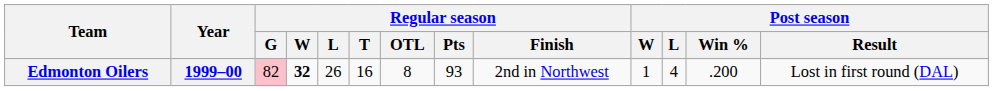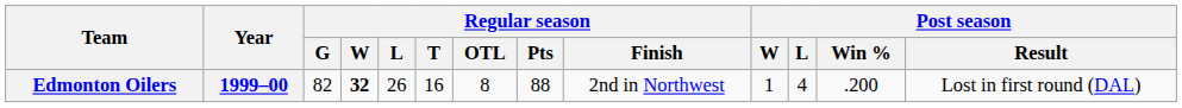 <table class="wikitable" style="font-size: 95%; text-align:center; width:60em;">
 <tr>
 <th rowspan="2">Team</th>
 <th rowspan="2">Year</th>
 <th colspan="7"><a href='#'>Regular season</a></th>
 <th colspan="4"><a href='#'>Post season</a></th>
 </tr>
 <tr>
 <th>G</th>
 <th>W</th>
 <th>L</th>
 <th>T</th>
 <th>OTL</th>
 <th>Pts</th>
 <th>Finish</th>
 <th>W</th>
 <th>L</th>
 <th>Win %</th>
 <th>Result</th>
 </tr>
 <tr>
 <th><a href='#'>Edmonton Oilers</a></th>
 <th><a href='#'>1999–00</a></th>
-<td style="background: pink;">82</td>
+<td>82</td>
 <td><strong>32</strong></td>
 <td>26</td>
 <td>16</td>
 <td>8</td>
-<td>93</td>
+<td>88</td>
 <td>2nd in <a href='#'>Northwest</a></td>
 <td>1</td>
 <td>4</td>
 <td>.200</td>
 <td>Lost in first round (<a href='#'>DAL</a>)</td>
 </tr>
 </table>
